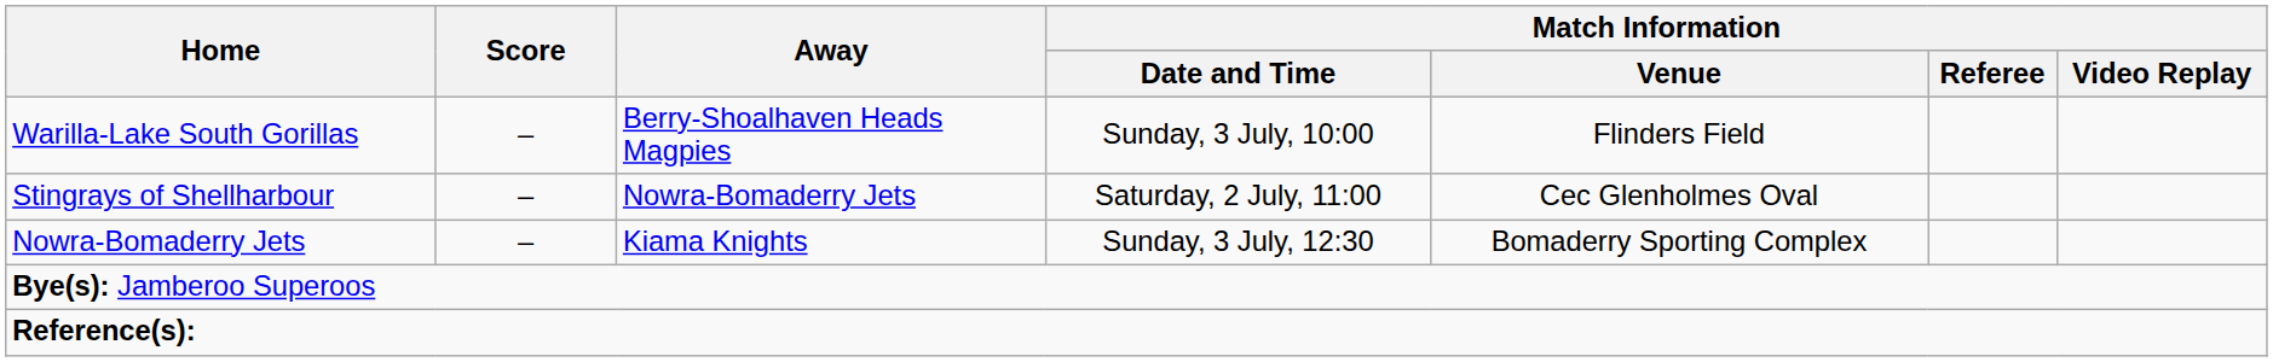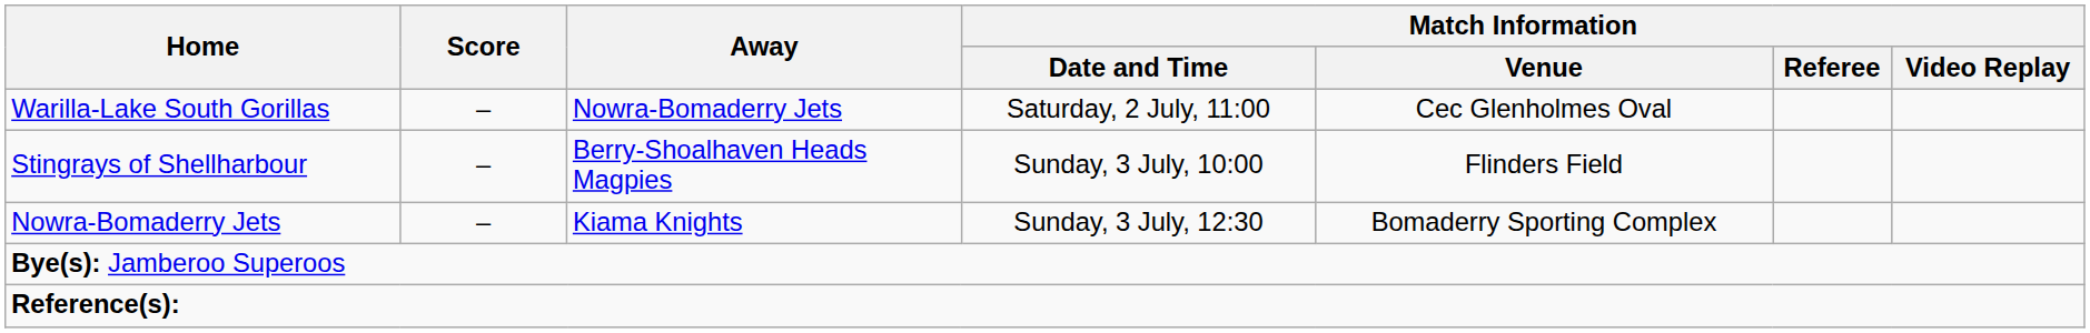 <table class="wikitable" width="100% text-align:center;">
 <tr>
 <th rowspan="2" width="19%">Home</th>
 <th rowspan="2" width="8%">Score</th>
 <th rowspan="2" width="19%">Away</th>
 <th colspan="4">Match Information</th>
 </tr>
 <tr bgcolor="#CCCCCC">
 <th width="17%">Date and Time</th>
 <th width="22%">Venue</th>
 <th>Referee</th>
 <th>Video Replay</th>
 </tr>
 <tr>
 <td> <a href='#'>Warilla-Lake South Gorillas</a></td>
 <td style="text-align:center;">–</td>
-<td> <a href='#'>Berry-Shoalhaven Heads Magpies</a></td>
-<td style="text-align:center;">Sunday, 3 July, 10:00</td>
-<td style="text-align:center;">Flinders Field</td>
+<td> <a href='#'>Nowra-Bomaderry Jets</a></td>
+<td style="text-align:center;">Saturday, 2 July, 11:00</td>
+<td style="text-align:center;">Cec Glenholmes Oval</td>
 <td style="text-align:center;"></td>
 <td style="text-align:center;"></td>
 </tr>
 <tr>
 <td> <a href='#'>Stingrays of Shellharbour</a></td>
 <td style="text-align:center;">–</td>
-<td> <a href='#'>Nowra-Bomaderry Jets</a></td>
-<td style="text-align:center;">Saturday, 2 July, 11:00</td>
-<td style="text-align:center;">Cec Glenholmes Oval</td>
+<td> <a href='#'>Berry-Shoalhaven Heads Magpies</a></td>
+<td style="text-align:center;">Sunday, 3 July, 10:00</td>
+<td style="text-align:center;">Flinders Field</td>
 <td style="text-align:center;"></td>
 <td style="text-align:center;"></td>
 </tr>
 <tr>
 <td> <a href='#'>Nowra-Bomaderry Jets</a></td>
 <td style="text-align:center;">–</td>
 <td> <a href='#'>Kiama Knights</a></td>
 <td style="text-align:center;">Sunday, 3 July, 12:30</td>
 <td style="text-align:center;">Bomaderry Sporting Complex</td>
 <td style="text-align:center;"></td>
 <td style="text-align:center;"></td>
 </tr>
 <tr>
 <td colspan="7"><strong>Bye(s):</strong>  <a href='#'>Jamberoo Superoos</a></td>
 </tr>
 <tr>
 <td colspan="7"><strong>Reference(s):</strong></td>
 </tr>
 </table>
